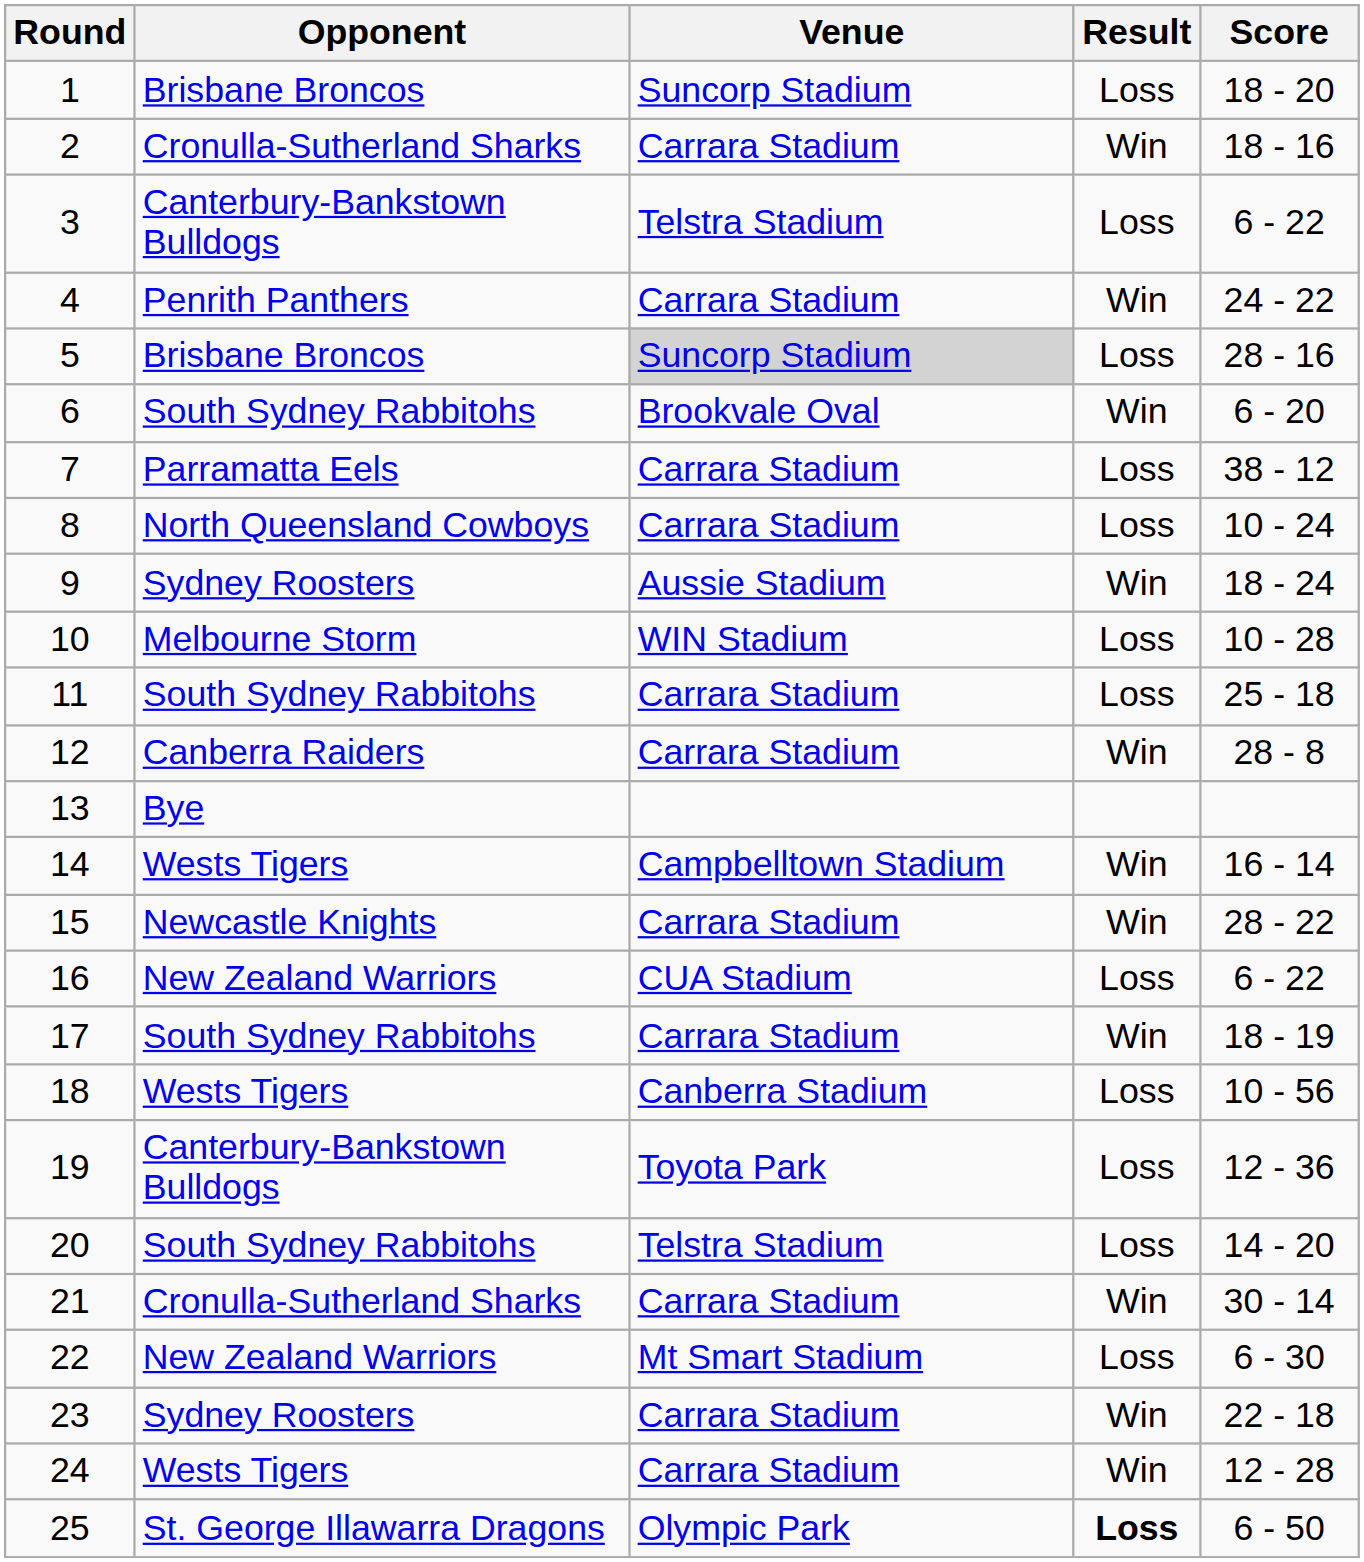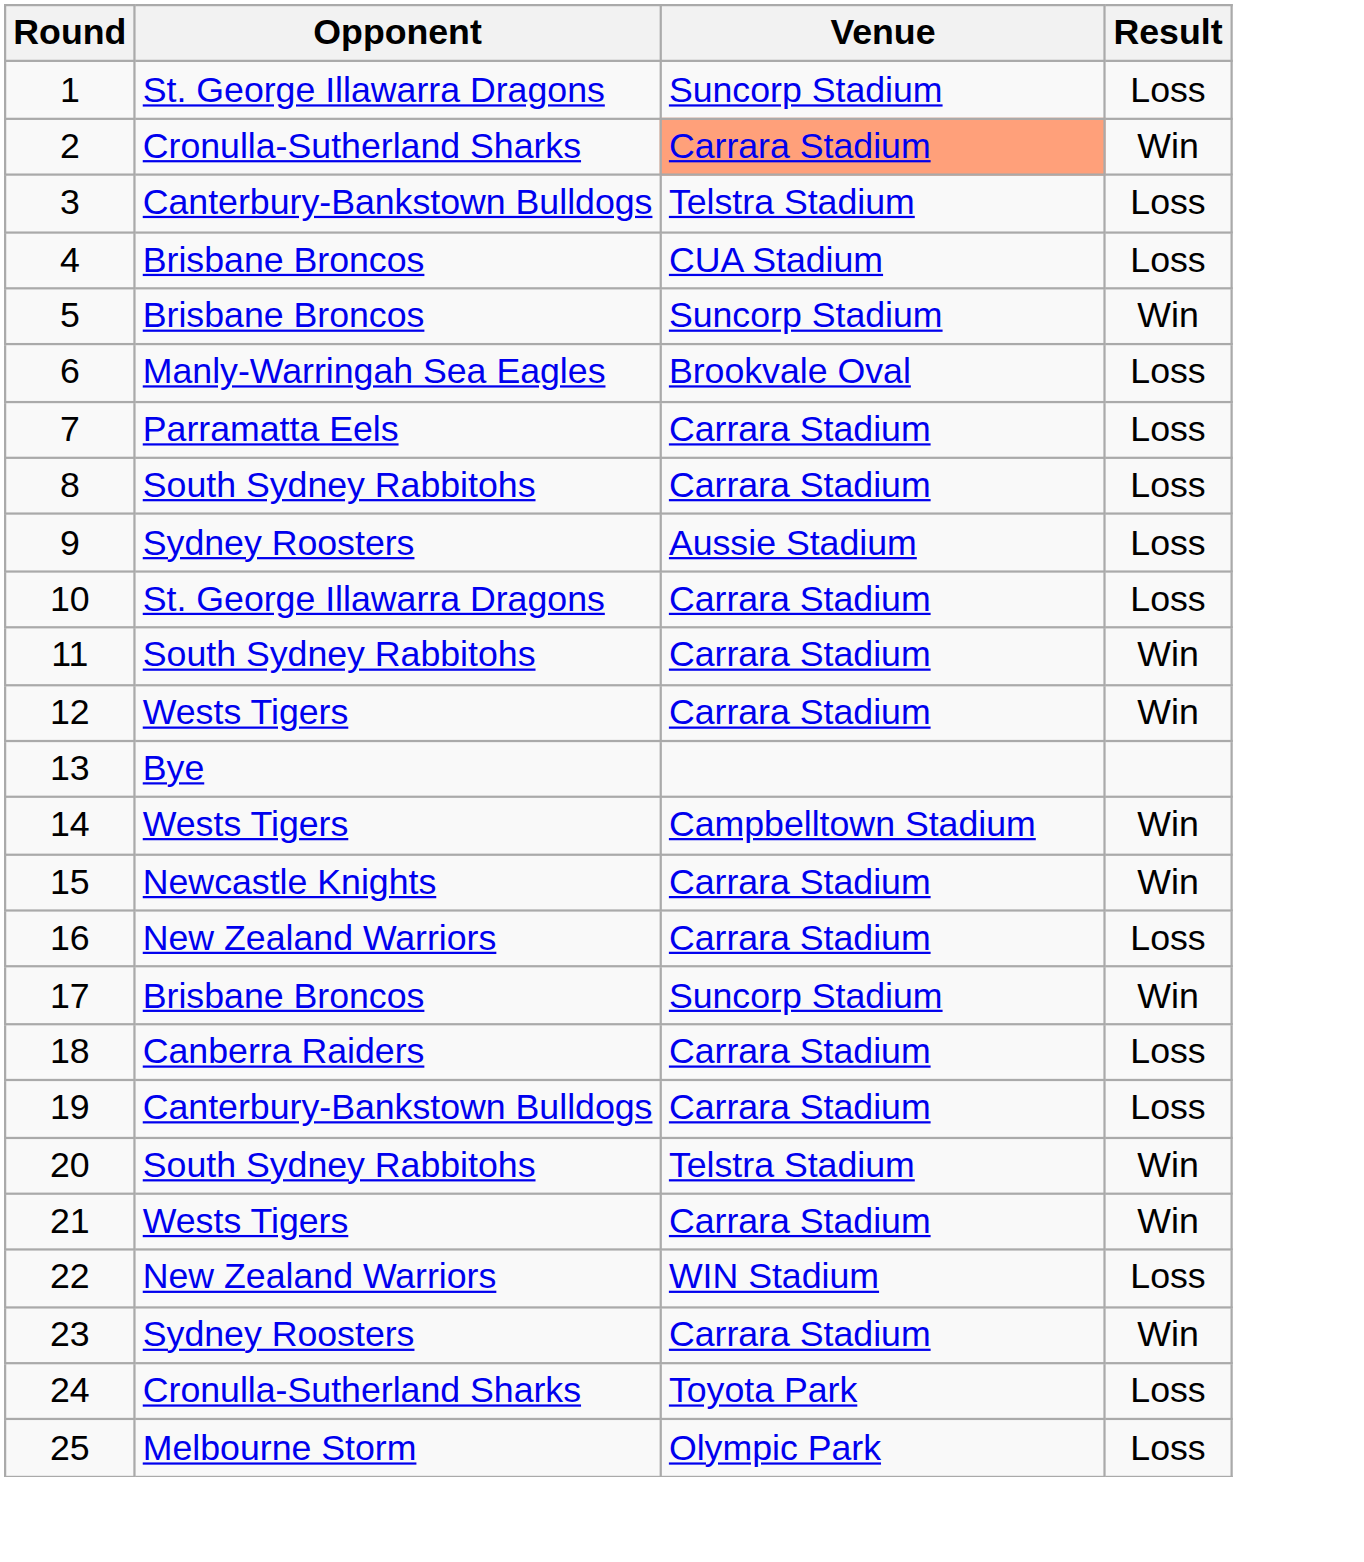 <table class="wikitable" style="text-align:center;">
 <tr>
 <th>Round</th>
 <th>Opponent</th>
 <th style="width:12em">Venue</th>
 <th>Result</th>
-<th style="width:4em">Score</th>
 </tr>
 <tr>
 <td>1</td>
-<td style="text-align:left;"> <a href='#'>Brisbane Broncos</a></td>
+<td style="text-align:left;"> <a href='#'>St. George Illawarra Dragons</a></td>
 <td style="text-align:left;"><a href='#'>Suncorp Stadium</a></td>
 <td>Loss</td>
-<td>18 - 20</td>
 </tr>
 <tr>
 <td>2</td>
 <td style="text-align:left;"> <a href='#'>Cronulla-Sutherland Sharks</a></td>
-<td style="text-align:left;"><a href='#'>Carrara Stadium</a></td>
+<td style="background: lightsalmon; text-align:left;"><a href='#'>Carrara Stadium</a></td>
 <td>Win</td>
-<td>18 - 16</td>
 </tr>
 <tr>
 <td>3</td>
 <td style="text-align:left;"> <a href='#'>Canterbury-Bankstown Bulldogs</a></td>
 <td style="text-align:left;"><a href='#'>Telstra Stadium</a></td>
 <td>Loss</td>
-<td>6 - 22</td>
 </tr>
 <tr>
 <td>4</td>
-<td style="text-align:left;"> <a href='#'>Penrith Panthers</a></td>
-<td style="text-align:left;"><a href='#'>Carrara Stadium</a></td>
-<td>Win</td>
-<td>24 - 22</td>
+<td style="text-align:left;"> <a href='#'>Brisbane Broncos</a></td>
+<td style="text-align:left;"><a href='#'>CUA Stadium</a></td>
+<td>Loss</td>
 </tr>
 <tr>
 <td>5</td>
 <td style="text-align:left;"> <a href='#'>Brisbane Broncos</a></td>
-<td style="background: lightgrey; text-align:left;"><a href='#'>Suncorp Stadium</a></td>
-<td>Loss</td>
-<td>28 - 16</td>
+<td style="text-align:left;"><a href='#'>Suncorp Stadium</a></td>
+<td>Win</td>
 </tr>
 <tr>
 <td>6</td>
-<td style="text-align:left;"> <a href='#'>South Sydney Rabbitohs</a></td>
+<td style="text-align:left;"> <a href='#'>Manly-Warringah Sea Eagles</a></td>
 <td style="text-align:left;"><a href='#'>Brookvale Oval</a></td>
-<td>Win</td>
-<td>6 - 20</td>
+<td>Loss</td>
 </tr>
 <tr>
 <td>7</td>
 <td style="text-align:left;"> <a href='#'>Parramatta Eels</a></td>
 <td style="text-align:left;"><a href='#'>Carrara Stadium</a></td>
 <td>Loss</td>
-<td>38 - 12</td>
 </tr>
 <tr>
 <td>8</td>
-<td style="text-align:left;"> <a href='#'>North Queensland Cowboys</a></td>
+<td style="text-align:left;"> <a href='#'>South Sydney Rabbitohs</a></td>
 <td style="text-align:left;"><a href='#'>Carrara Stadium</a></td>
 <td>Loss</td>
-<td>10 - 24</td>
 </tr>
 <tr>
 <td>9</td>
 <td style="text-align:left;"> <a href='#'>Sydney Roosters</a></td>
 <td style="text-align:left;"><a href='#'>Aussie Stadium</a></td>
-<td>Win</td>
-<td>18 - 24</td>
+<td>Loss</td>
 </tr>
 <tr>
 <td>10</td>
-<td style="text-align:left;"> <a href='#'>Melbourne Storm</a></td>
-<td style="text-align:left;"><a href='#'>WIN Stadium</a></td>
+<td style="text-align:left;"> <a href='#'>St. George Illawarra Dragons</a></td>
+<td style="text-align:left;"><a href='#'>Carrara Stadium</a></td>
 <td>Loss</td>
-<td>10 - 28</td>
 </tr>
 <tr>
 <td>11</td>
 <td style="text-align:left;"> <a href='#'>South Sydney Rabbitohs</a></td>
 <td style="text-align:left;"><a href='#'>Carrara Stadium</a></td>
-<td>Loss</td>
-<td>25 - 18</td>
+<td>Win</td>
 </tr>
 <tr>
 <td>12</td>
-<td style="text-align:left;"> <a href='#'>Canberra Raiders</a></td>
+<td style="text-align:left;"> <a href='#'>Wests Tigers</a></td>
 <td style="text-align:left;"><a href='#'>Carrara Stadium</a></td>
 <td>Win</td>
-<td>28 - 8</td>
 </tr>
 <tr>
 <td>13</td>
 <td style="text-align:left;"><a href='#'>Bye</a></td>
-<td></td>
 <td></td>
 <td></td>
 </tr>
 <tr>
 <td>14</td>
 <td style="text-align:left;"> <a href='#'>Wests Tigers</a></td>
 <td style="text-align:left;"><a href='#'>Campbelltown Stadium</a></td>
 <td>Win</td>
-<td>16 - 14</td>
 </tr>
 <tr>
 <td>15</td>
 <td style="text-align:left;"> <a href='#'>Newcastle Knights</a></td>
 <td style="text-align:left;"><a href='#'>Carrara Stadium</a></td>
 <td>Win</td>
-<td>28 - 22</td>
 </tr>
 <tr>
 <td>16</td>
 <td style="text-align:left;"> <a href='#'>New Zealand Warriors</a></td>
-<td style="text-align:left;"><a href='#'>CUA Stadium</a></td>
+<td style="text-align:left;"><a href='#'>Carrara Stadium</a></td>
 <td>Loss</td>
-<td>6 - 22</td>
 </tr>
 <tr>
 <td>17</td>
-<td style="text-align:left;"> <a href='#'>South Sydney Rabbitohs</a></td>
-<td style="text-align:left;"><a href='#'>Carrara Stadium</a></td>
+<td style="text-align:left;"> <a href='#'>Brisbane Broncos</a></td>
+<td style="text-align:left;"><a href='#'>Suncorp Stadium</a></td>
 <td>Win</td>
-<td>18 - 19</td>
 </tr>
 <tr>
 <td>18</td>
-<td style="text-align:left;"> <a href='#'>Wests Tigers</a></td>
-<td style="text-align:left;"><a href='#'>Canberra Stadium</a></td>
+<td style="text-align:left;"> <a href='#'>Canberra Raiders</a></td>
+<td style="text-align:left;"><a href='#'>Carrara Stadium</a></td>
 <td>Loss</td>
-<td>10 - 56</td>
 </tr>
 <tr>
 <td>19</td>
 <td style="text-align:left;"> <a href='#'>Canterbury-Bankstown Bulldogs</a></td>
-<td style="text-align:left;"><a href='#'>Toyota Park</a></td>
+<td style="text-align:left;"><a href='#'>Carrara Stadium</a></td>
 <td>Loss</td>
-<td>12 - 36</td>
 </tr>
 <tr>
 <td>20</td>
 <td style="text-align:left;"> <a href='#'>South Sydney Rabbitohs</a></td>
 <td style="text-align:left;"><a href='#'>Telstra Stadium</a></td>
-<td>Loss</td>
-<td>14 - 20</td>
+<td>Win</td>
 </tr>
 <tr>
 <td>21</td>
-<td style="text-align:left;"> <a href='#'>Cronulla-Sutherland Sharks</a></td>
+<td style="text-align:left;"> <a href='#'>Wests Tigers</a></td>
 <td style="text-align:left;"><a href='#'>Carrara Stadium</a></td>
 <td>Win</td>
-<td>30 - 14</td>
 </tr>
 <tr>
 <td>22</td>
 <td style="text-align:left;"> <a href='#'>New Zealand Warriors</a></td>
-<td style="text-align:left;"><a href='#'>Mt Smart Stadium</a></td>
+<td style="text-align:left;"><a href='#'>WIN Stadium</a></td>
 <td>Loss</td>
-<td>6 - 30</td>
 </tr>
 <tr>
 <td>23</td>
 <td style="text-align:left;"> <a href='#'>Sydney Roosters</a></td>
 <td style="text-align:left;"><a href='#'>Carrara Stadium</a></td>
 <td>Win</td>
-<td>22 - 18</td>
 </tr>
 <tr>
 <td>24</td>
-<td style="text-align:left;"> <a href='#'>Wests Tigers</a></td>
-<td style="text-align:left;"><a href='#'>Carrara Stadium</a></td>
-<td>Win</td>
-<td>12 - 28</td>
+<td style="text-align:left;"> <a href='#'>Cronulla-Sutherland Sharks</a></td>
+<td style="text-align:left;"><a href='#'>Toyota Park</a></td>
+<td>Loss</td>
 </tr>
 <tr>
 <td>25</td>
-<td style="text-align:left;"> <a href='#'>St. George Illawarra Dragons</a></td>
+<td style="text-align:left;"> <a href='#'>Melbourne Storm</a></td>
 <td style="text-align:left;"><a href='#'>Olympic Park</a></td>
-<td><strong>Loss</strong></td>
-<td>6 - 50</td>
+<td>Loss</td>
 </tr>
 </table>
